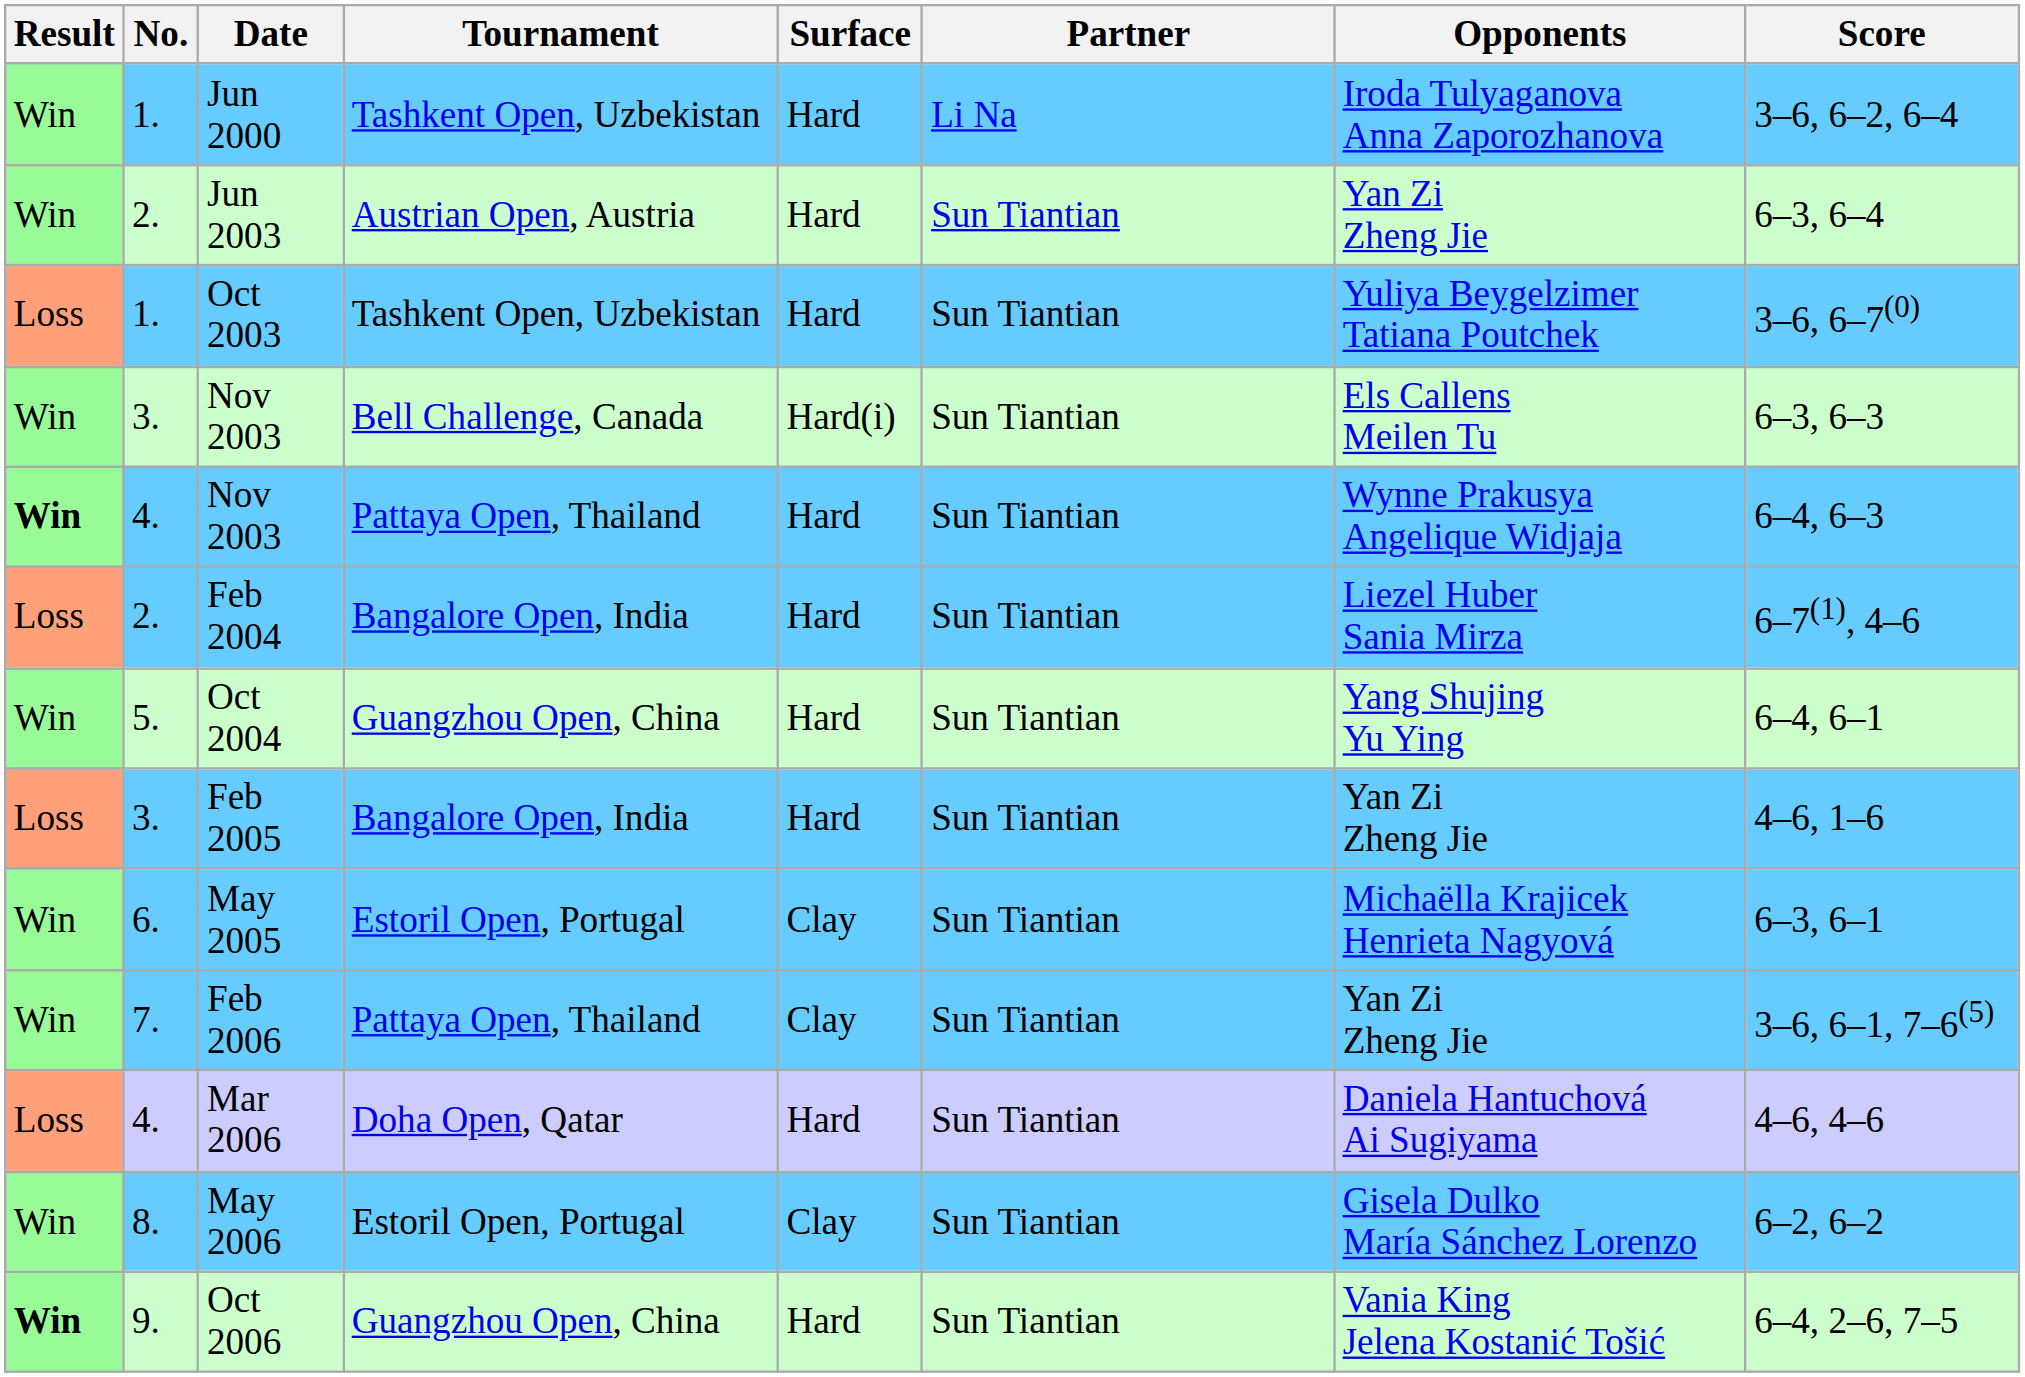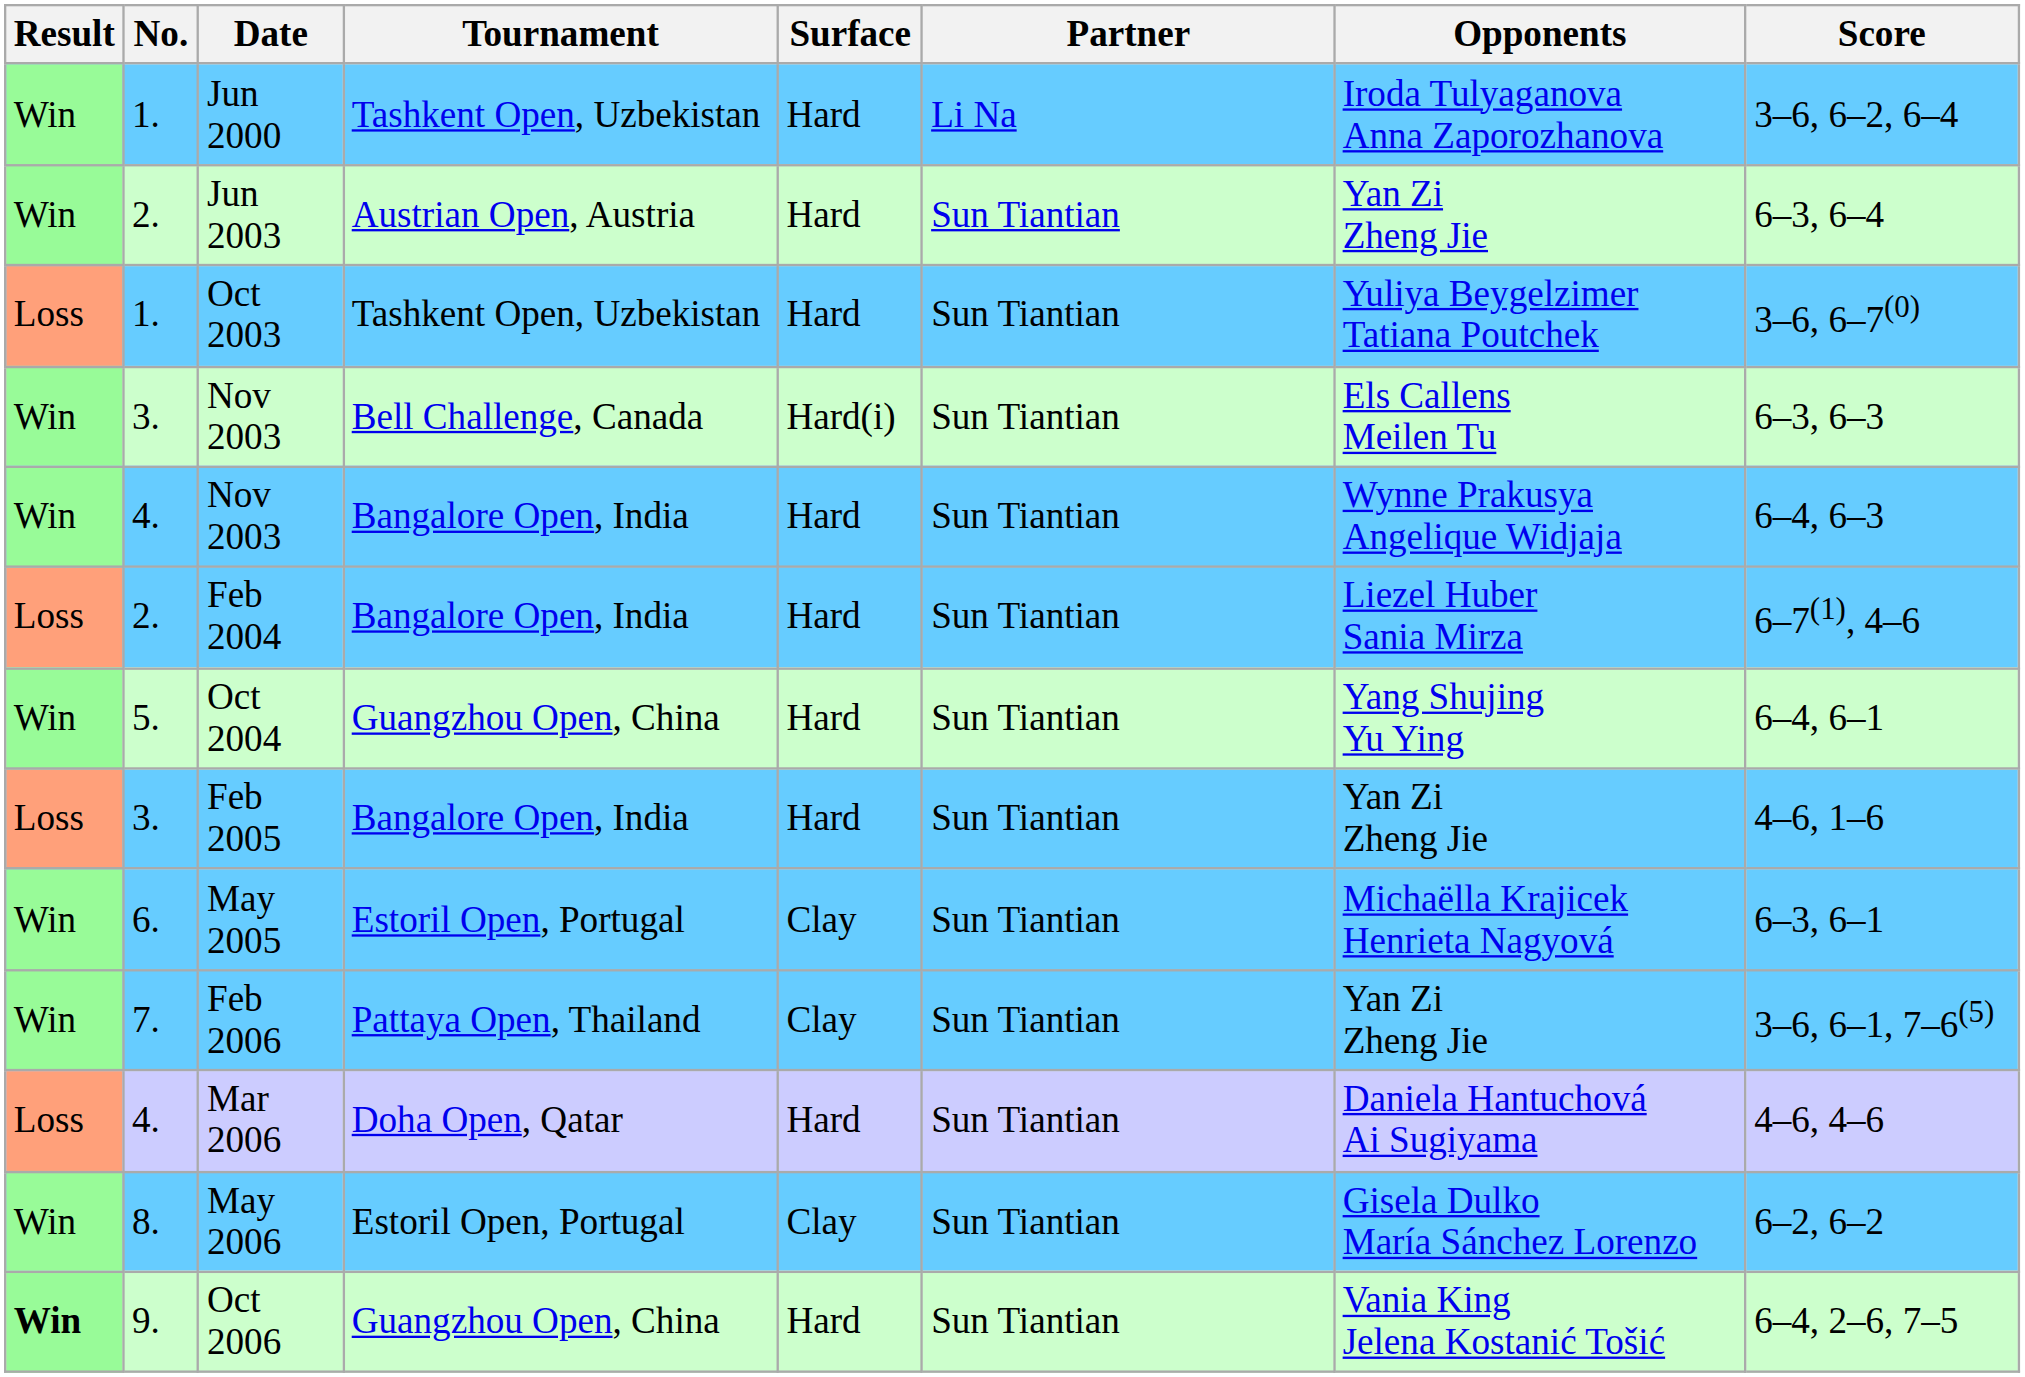 <table class="sortable wikitable">
 <tr>
 <th>Result</th>
 <th style="width:25px">No.</th>
 <th style="width:55px">Date</th>
 <th style="width:180px">Tournament</th>
 <th style="width:55px">Surface</th>
 <th style="width:170px">Partner</th>
 <th style="width:170px">Opponents</th>
 <th style="width:110px" class="unsortable">Score</th>
 </tr>
 <tr bgcolor="66CCFF">
 <td style="background:#98fb98;">Win</td>
 <td>1.</td>
 <td>Jun 2000</td>
 <td><a href='#'>Tashkent Open</a>, Uzbekistan</td>
 <td>Hard</td>
 <td> <a href='#'>Li Na</a></td>
 <td> <a href='#'>Iroda Tulyaganova</a> <br>  <a href='#'>Anna Zaporozhanova</a></td>
 <td>3–6, 6–2, 6–4</td>
 </tr>
 <tr bgcolor="#CCFFCC">
 <td style="background:#98fb98;">Win</td>
 <td>2.</td>
 <td>Jun 2003</td>
 <td><a href='#'>Austrian Open</a>, Austria</td>
 <td>Hard</td>
 <td> <a href='#'>Sun Tiantian</a></td>
 <td> <a href='#'>Yan Zi</a> <br>  <a href='#'>Zheng Jie</a></td>
 <td>6–3, 6–4</td>
 </tr>
 <tr bgcolor="66CCFF">
 <td style="background:#ffa07a;">Loss</td>
 <td>1.</td>
 <td>Oct 2003</td>
 <td>Tashkent Open, Uzbekistan</td>
 <td>Hard</td>
 <td> Sun Tiantian</td>
 <td> <a href='#'>Yuliya Beygelzimer</a> <br>  <a href='#'>Tatiana Poutchek</a></td>
 <td>3–6, 6–7<sup>(0)</sup></td>
 </tr>
 <tr bgcolor="#CCFFCC">
 <td style="background:#98fb98;">Win</td>
 <td>3.</td>
 <td>Nov 2003</td>
 <td><a href='#'>Bell Challenge</a>, Canada</td>
 <td>Hard(i)</td>
 <td> Sun Tiantian</td>
 <td> <a href='#'>Els Callens</a> <br>  <a href='#'>Meilen Tu</a></td>
 <td>6–3, 6–3</td>
 </tr>
 <tr bgcolor="#66CCFF">
-<td style="background:#98fb98;"><strong>Win</strong></td>
+<td style="background:#98fb98;">Win</td>
 <td>4.</td>
 <td>Nov 2003</td>
-<td><a href='#'>Pattaya Open</a>, Thailand</td>
+<td><a href='#'>Bangalore Open</a>, India</td>
 <td>Hard</td>
 <td> Sun Tiantian</td>
 <td> <a href='#'>Wynne Prakusya</a> <br>  <a href='#'>Angelique Widjaja</a></td>
 <td>6–4, 6–3</td>
 </tr>
 <tr bgcolor="#66ccff">
 <td style="background:#ffa07a;">Loss</td>
 <td>2.</td>
 <td>Feb 2004</td>
 <td><a href='#'>Bangalore Open</a>, India</td>
 <td>Hard</td>
 <td> Sun Tiantian</td>
 <td> <a href='#'>Liezel Huber</a> <br>  <a href='#'>Sania Mirza</a></td>
 <td>6–7<sup>(1)</sup>, 4–6</td>
 </tr>
 <tr bgcolor="#CCFFCC">
 <td style="background:#98fb98;">Win</td>
 <td>5.</td>
 <td>Oct 2004</td>
 <td><a href='#'>Guangzhou Open</a>, China</td>
 <td>Hard</td>
 <td> Sun Tiantian</td>
 <td> <a href='#'>Yang Shujing</a> <br>  <a href='#'>Yu Ying</a></td>
 <td>6–4, 6–1</td>
 </tr>
 <tr bgcolor="#66CCFF">
 <td style="background:#ffa07a;">Loss</td>
 <td>3.</td>
 <td>Feb 2005</td>
 <td><a href='#'>Bangalore Open</a>, India</td>
 <td>Hard</td>
 <td> Sun Tiantian</td>
 <td> Yan Zi <br>  Zheng Jie</td>
 <td>4–6, 1–6</td>
 </tr>
 <tr bgcolor="#66CCFF">
 <td style="background:#98fb98;">Win</td>
 <td>6.</td>
 <td>May 2005</td>
 <td><a href='#'>Estoril Open</a>, Portugal</td>
 <td>Clay</td>
 <td> Sun Tiantian</td>
 <td> <a href='#'>Michaëlla Krajicek</a> <br>  <a href='#'>Henrieta Nagyová</a></td>
 <td>6–3, 6–1</td>
 </tr>
 <tr bgcolor="#66CCFF">
 <td style="background:#98fb98;">Win</td>
 <td>7.</td>
 <td>Feb 2006</td>
 <td><a href='#'>Pattaya Open</a>, Thailand</td>
 <td>Clay</td>
 <td> Sun Tiantian</td>
 <td> Yan Zi <br>  Zheng Jie</td>
 <td>3–6, 6–1, 7–6<sup>(5)</sup></td>
 </tr>
 <tr style="background:#ccf;">
 <td style="background:#ffa07a;">Loss</td>
 <td>4.</td>
 <td>Mar 2006</td>
 <td><a href='#'>Doha Open</a>, Qatar</td>
 <td>Hard</td>
 <td> Sun Tiantian</td>
 <td> <a href='#'>Daniela Hantuchová</a> <br>  <a href='#'>Ai Sugiyama</a></td>
 <td>4–6, 4–6</td>
 </tr>
 <tr bgcolor="#66CCFF">
 <td style="background:#98fb98;">Win</td>
 <td>8.</td>
 <td>May 2006</td>
 <td>Estoril Open, Portugal</td>
 <td>Clay</td>
 <td> Sun Tiantian</td>
 <td> <a href='#'>Gisela Dulko</a> <br>  <a href='#'>María Sánchez Lorenzo</a></td>
 <td>6–2, 6–2</td>
 </tr>
 <tr bgcolor="#CCFFCC">
 <td style="background:#98fb98;"><strong>Win</strong></td>
 <td>9.</td>
 <td>Oct 2006</td>
 <td><a href='#'>Guangzhou Open</a>, China</td>
 <td>Hard</td>
 <td> Sun Tiantian</td>
 <td> <a href='#'>Vania King</a> <br>  <a href='#'>Jelena Kostanić Tošić</a></td>
 <td>6–4, 2–6, 7–5</td>
 </tr>
 </table>
